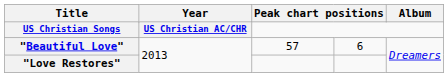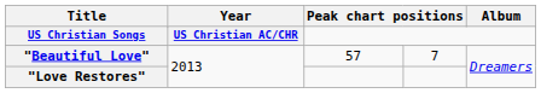 <table class="wikitable plainrowheaders" style=text-align:center;>
 <tr>
 <th scope="col" rowspan="2" style="width:12em;">Title</th>
 <th scope="col" rowspan="2">Year</th>
 <th scope="col" colspan="2">Peak chart positions</th>
 <th scope="col" rowspan="2">Album</th>
 </tr>
 <tr>
 </tr>
 <tr style="font-size:smaller;">
 <th scope="col" style="width:12em;font-size:100%;"><a href='#'>US Christian Songs</a></th>
 <th scope="col" style="width:12em;font-size:100%;"><a href='#'>US Christian AC/CHR</a></th>
 </tr>
 <tr>
 <th scope="row">"<a href='#'>Beautiful Love</a>"</th>
 <td rowspan="2" style="text-align:left;">2013</td>
 <td>57</td>
-<td>6</td>
+<td>7</td>
 <td rowspan="2" style="text-align:left"><em><a href='#'>Dreamers</a></em></td>
 </tr>
 <tr>
 <th scope="row">"Love Restores"</th>
 <td></td>
 <td></td>
 </tr>
 </table>
